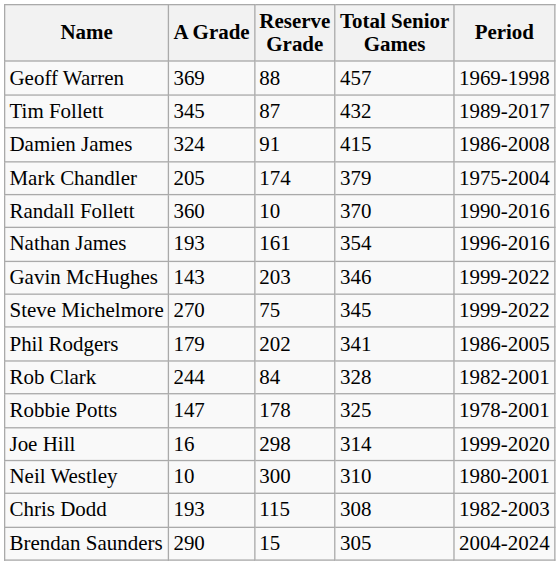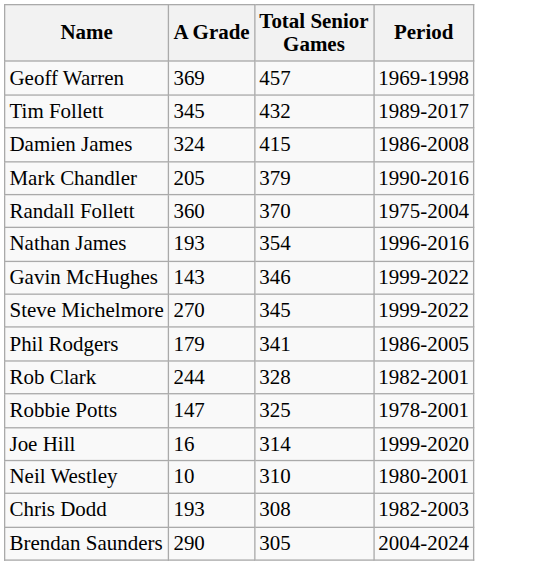 <table class="wikitable sortable">
 <tr>
 <th>Name</th>
 <th>A Grade</th>
-<th>Reserve<br>Grade</th>
 <th>Total Senior<br>Games</th>
 <th>Period</th>
 </tr>
 <tr>
 <td>Geoff Warren</td>
 <td>369</td>
-<td>88</td>
 <td>457</td>
 <td>1969-1998</td>
 </tr>
 <tr>
 <td>Tim Follett</td>
 <td>345</td>
-<td>87</td>
 <td>432</td>
 <td>1989-2017</td>
 </tr>
 <tr>
 <td>Damien James</td>
 <td>324</td>
-<td>91</td>
 <td>415</td>
 <td>1986-2008</td>
 </tr>
 <tr>
 <td>Mark Chandler</td>
 <td>205</td>
-<td>174</td>
 <td>379</td>
-<td>1975-2004</td>
+<td>1990-2016</td>
 </tr>
 <tr>
 <td>Randall Follett</td>
 <td>360</td>
-<td>10</td>
 <td>370</td>
-<td>1990-2016</td>
+<td>1975-2004</td>
 </tr>
 <tr>
 <td>Nathan James</td>
 <td>193</td>
-<td>161</td>
 <td>354</td>
 <td>1996-2016</td>
 </tr>
 <tr>
 <td>Gavin McHughes</td>
 <td>143</td>
-<td>203</td>
 <td>346</td>
 <td>1999-2022</td>
 </tr>
 <tr>
 <td>Steve Michelmore</td>
 <td>270</td>
-<td>75</td>
 <td>345</td>
 <td>1999-2022</td>
 </tr>
 <tr>
 <td>Phil Rodgers</td>
 <td>179</td>
-<td>202</td>
 <td>341</td>
 <td>1986-2005</td>
 </tr>
 <tr>
 <td>Rob Clark</td>
 <td>244</td>
-<td>84</td>
 <td>328</td>
 <td>1982-2001</td>
 </tr>
 <tr>
 <td>Robbie Potts</td>
 <td>147</td>
-<td>178</td>
 <td>325</td>
 <td>1978-2001</td>
 </tr>
 <tr>
 <td>Joe Hill</td>
 <td>16</td>
-<td>298</td>
 <td>314</td>
 <td>1999-2020</td>
 </tr>
 <tr>
 <td>Neil Westley</td>
 <td>10</td>
-<td>300</td>
 <td>310</td>
 <td>1980-2001</td>
 </tr>
 <tr>
 <td>Chris Dodd</td>
 <td>193</td>
-<td>115</td>
 <td>308</td>
 <td>1982-2003</td>
 </tr>
 <tr>
 <td>Brendan Saunders</td>
 <td>290</td>
-<td>15</td>
 <td>305</td>
 <td>2004-2024</td>
 </tr>
 </table>
